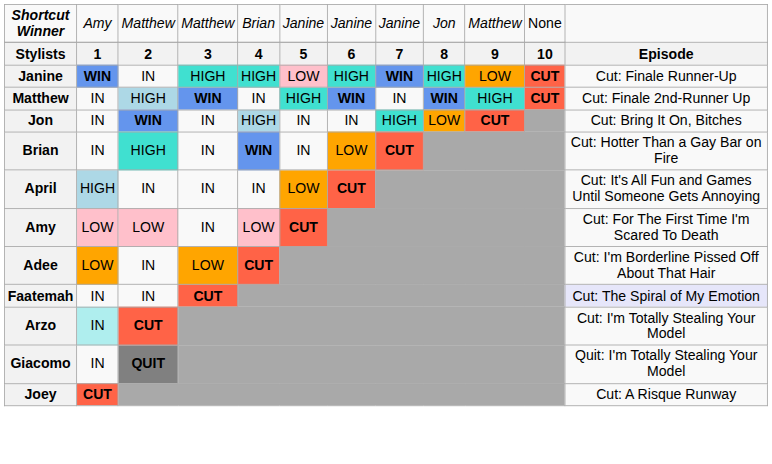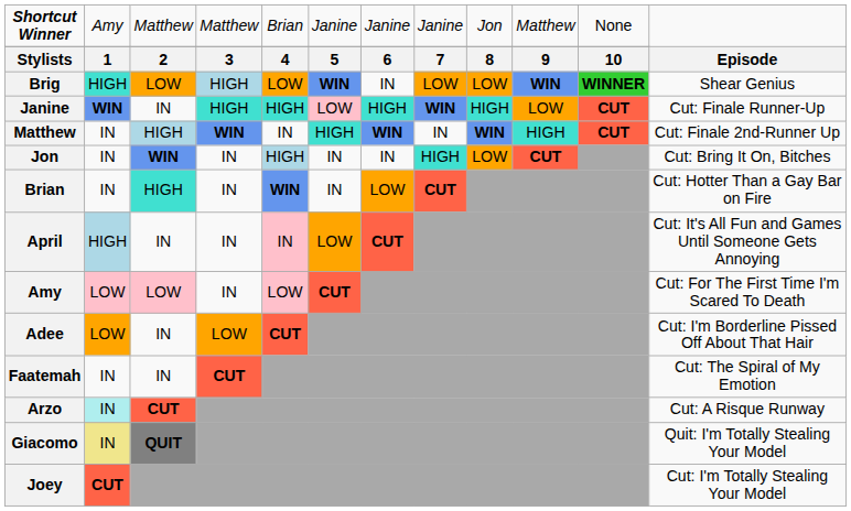 <table class="wikitable" style="text-align:center">
 <tr>
 <td><strong><em>Shortcut</em></strong><br><strong><em>Winner</em></strong></td>
 <td><em>Amy</em></td>
 <td><em>Matthew</em></td>
 <td><em>Matthew</em></td>
 <td><em>Brian</em></td>
 <td><em>Janine</em></td>
 <td><em>Janine</em></td>
 <td><em>Janine</em></td>
 <td><em>Jon</em></td>
 <td><em>Matthew</em></td>
 <td>None</td>
 </tr>
 <tr>
 </tr>
 <tr>
 <th>Stylists</th>
 <th>1</th>
 <th>2</th>
 <th>3</th>
 <th>4</th>
 <th>5</th>
 <th>6</th>
 <th>7</th>
 <th>8</th>
 <th>9</th>
 <th>10</th>
 <th>Episode</th>
+</tr>
+<tr>
+<th>Brig</th>
+<td style="background:turquoise;">HIGH</td>
+<td style="background:orange;">LOW</td>
+<td style="background:lightblue;">HIGH</td>
+<td style="background:orange;">LOW</td>
+<td style="background:cornflowerblue;"><strong>WIN</strong></td>
+<td>IN</td>
+<td style="background:orange;">LOW</td>
+<td style="background:orange;">LOW</td>
+<td style="background:cornflowerblue;"><strong>WIN</strong></td>
+<td style="background:limegreen;"><strong>WINNER</strong></td>
+<td>Shear Genius</td>
 </tr>
 <tr>
 <th>Janine</th>
 <td style="background:cornflowerblue;"><strong>WIN</strong></td>
 <td>IN</td>
 <td style="background:turquoise;">HIGH</td>
 <td style="background:turquoise;">HIGH</td>
 <td style="background:pink;">LOW</td>
 <td style="background:turquoise;">HIGH</td>
 <td style="background:cornflowerblue;"><strong>WIN</strong></td>
 <td style="background:turquoise;">HIGH</td>
 <td style="background:orange;">LOW</td>
 <td style="background:tomato;"><strong>CUT</strong></td>
 <td>Cut: Finale Runner-Up</td>
 </tr>
 <tr>
 <th>Matthew</th>
 <td>IN</td>
 <td style="background:lightblue;">HIGH</td>
 <td style="background:cornflowerblue;"><strong>WIN</strong></td>
 <td>IN</td>
 <td style="background:turquoise;">HIGH</td>
 <td style="background:cornflowerblue;"><strong>WIN</strong></td>
 <td>IN</td>
 <td style="background:cornflowerblue;"><strong>WIN</strong></td>
 <td style="background:turquoise;">HIGH</td>
 <td style="background:tomato;"><strong>CUT</strong></td>
 <td>Cut: Finale 2nd-Runner Up</td>
 </tr>
 <tr>
 <th>Jon</th>
 <td>IN</td>
 <td style="background:cornflowerblue;"><strong>WIN</strong></td>
 <td>IN</td>
 <td style="background:lightblue;">HIGH</td>
 <td>IN</td>
 <td>IN</td>
 <td style="background:turquoise;">HIGH</td>
 <td style="background:orange;">LOW</td>
 <td style="background:tomato;"><strong>CUT</strong></td>
 <td style="background:darkgrey;"></td>
 <td>Cut: Bring It On, Bitches</td>
 </tr>
 <tr>
 <th>Brian</th>
 <td>IN</td>
 <td style="background:turquoise;">HIGH</td>
 <td>IN</td>
 <td style="background:cornflowerblue;"><strong>WIN</strong></td>
 <td>IN</td>
 <td style="background:orange;">LOW</td>
 <td style="background:tomato;"><strong>CUT</strong></td>
 <td colspan=3 style="background:darkgrey;"></td>
 <td>Cut: Hotter Than a Gay Bar on Fire</td>
 </tr>
 <tr>
 <th>April</th>
 <td style="background:lightblue;">HIGH</td>
 <td>IN</td>
 <td>IN</td>
-<td>IN</td>
+<td style="background: pink;">IN</td>
 <td style="background:orange;">LOW</td>
 <td style="background:tomato;"><strong>CUT</strong></td>
 <td colspan=4 style="background:darkgrey;"></td>
 <td>Cut: It's All Fun and Games Until Someone Gets Annoying</td>
 </tr>
 <tr>
 <th>Amy</th>
 <td style="background:pink;">LOW</td>
 <td style="background:pink;">LOW</td>
 <td>IN</td>
 <td style="background:pink;">LOW</td>
 <td style="background:tomato;"><strong>CUT</strong></td>
 <td colspan=5 style="background:darkgrey;"></td>
 <td>Cut: For The First Time I'm Scared To Death</td>
 </tr>
 <tr>
 <th>Adee</th>
 <td style="background:orange;">LOW</td>
 <td>IN</td>
 <td style="background:orange;">LOW</td>
 <td style="background:tomato;"><strong>CUT</strong></td>
 <td colspan=6 style="background:darkgrey;"></td>
 <td>Cut: I'm Borderline Pissed Off About That Hair</td>
 </tr>
 <tr>
 <th>Faatemah</th>
 <td>IN</td>
 <td>IN</td>
 <td style="background:tomato;"><strong>CUT</strong></td>
 <td colspan=7 style="background:darkgrey;"></td>
-<td style="background: lavender;">Cut: The Spiral of My Emotion</td>
+<td>Cut: The Spiral of My Emotion</td>
 </tr>
 <tr>
 <th>Arzo</th>
 <td style="background: paleturquoise;">IN</td>
 <td style="background:tomato;"><strong>CUT</strong></td>
 <td colspan=8 style="background:darkgrey;"></td>
-<td>Cut:  I'm Totally Stealing Your Model</td>
+<td>Cut: A Risque Runway</td>
 </tr>
 <tr>
 <th>Giacomo</th>
-<td>IN</td>
+<td style="background: khaki;">IN</td>
 <td style="background:grey;"><strong>QUIT</strong></td>
 <td colspan=8 style="background:darkgrey;"></td>
 <td>Quit:  I'm Totally Stealing Your Model</td>
 </tr>
 <tr>
 <th>Joey</th>
 <td style="background:tomato;"><strong>CUT</strong></td>
 <td colspan=9 style="background:darkgrey;"></td>
-<td>Cut: A Risque Runway</td>
+<td>Cut:  I'm Totally Stealing Your Model</td>
 </tr>
 </table>
